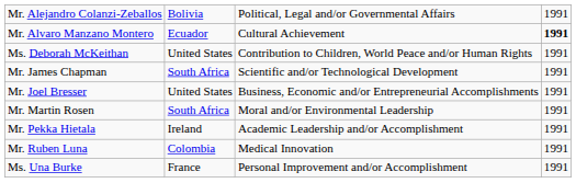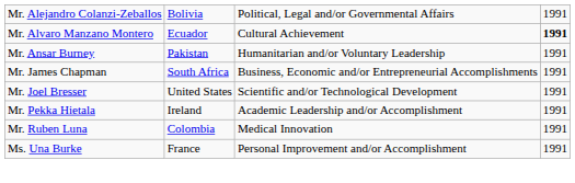 <table class="wikitable">
 <tr>
 <td>Mr. <a href='#'>Alejandro Colanzi-Zeballos</a></td>
 <td><a href='#'>Bolivia</a></td>
 <td>Political, Legal and/or Governmental Affairs</td>
 <td style="text-align:right;">1991</td>
 </tr>
 <tr>
 <td>Mr. <a href='#'>Alvaro Manzano Montero</a></td>
 <td><a href='#'>Ecuador</a></td>
 <td>Cultural Achievement</td>
 <td style="text-align:right;"><strong>1991</strong></td>
 </tr>
 <tr>
-<td>Ms. <a href='#'>Deborah McKeithan</a></td>
-<td>United States</td>
-<td>Contribution to Children, World Peace and/or Human Rights</td>
+<td>Mr. <a href='#'>Ansar Burney</a></td>
+<td><a href='#'>Pakistan</a></td>
+<td>Humanitarian and/or Voluntary Leadership</td>
 <td style="text-align:right;">1991</td>
 </tr>
 <tr>
 <td>Mr. James Chapman</td>
 <td><a href='#'>South Africa</a></td>
-<td>Scientific and/or Technological Development</td>
+<td>Business, Economic and/or Entrepreneurial Accomplishments</td>
 <td style="text-align:right;">1991</td>
 </tr>
 <tr>
 <td>Mr. <a href='#'>Joel Bresser</a></td>
 <td>United States</td>
-<td>Business, Economic and/or Entrepreneurial Accomplishments</td>
-<td style="text-align:right;">1991</td>
-</tr>
-<tr>
-<td>Mr. Martin Rosen</td>
-<td><a href='#'>South Africa</a></td>
-<td>Moral and/or Environmental Leadership</td>
+<td>Scientific and/or Technological Development</td>
 <td style="text-align:right;">1991</td>
 </tr>
 <tr>
 <td>Mr. <a href='#'>Pekka Hietala</a></td>
 <td>Ireland</td>
 <td>Academic Leadership and/or Accomplishment</td>
 <td style="text-align:right;">1991</td>
 </tr>
 <tr>
 <td>Mr. <a href='#'>Ruben Luna</a></td>
 <td><a href='#'>Colombia</a></td>
 <td>Medical Innovation</td>
 <td style="text-align:right;">1991</td>
 </tr>
 <tr>
 <td>Ms. <a href='#'>Una Burke</a></td>
 <td>France</td>
 <td>Personal Improvement and/or Accomplishment</td>
 <td style="text-align:right;">1991</td>
 </tr>
 </table>
